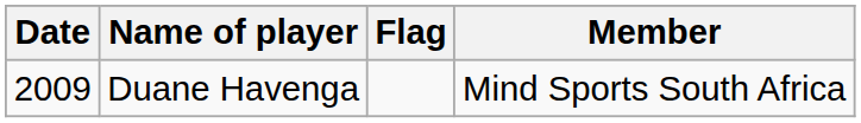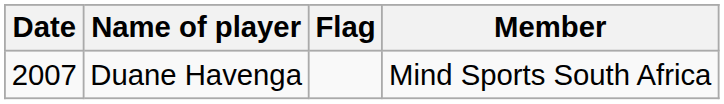 <table class="wikitable">
 <tr>
 <th>Date</th>
 <th>Name of player</th>
 <th>Flag</th>
 <th>Member</th>
 </tr>
 <tr>
-<td>2009</td>
+<td>2007</td>
 <td>Duane Havenga</td>
 <td></td>
 <td>Mind Sports South Africa</td>
 </tr>
 </table>
